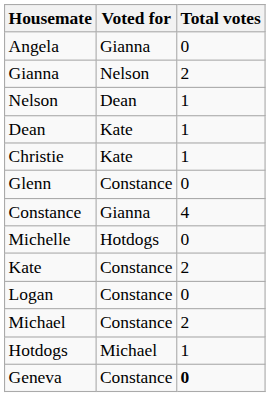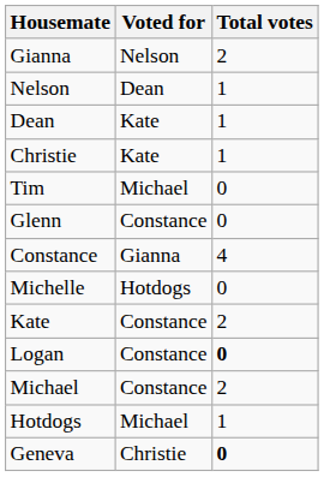 <table class="wikitable">
 <tr>
 <th>Housemate</th>
 <th>Voted for</th>
 <th>Total votes</th>
-</tr>
-<tr>
-<td>Angela</td>
-<td>Gianna</td>
-<td>0</td>
 </tr>
 <tr>
 <td>Gianna</td>
 <td>Nelson</td>
 <td>2</td>
 </tr>
 <tr>
 <td>Nelson</td>
 <td>Dean</td>
 <td>1</td>
 </tr>
 <tr>
 <td>Dean</td>
 <td>Kate</td>
 <td>1</td>
 </tr>
 <tr>
 <td>Christie</td>
 <td>Kate</td>
 <td>1</td>
+</tr>
+<tr>
+<td>Tim</td>
+<td>Michael</td>
+<td>0</td>
 </tr>
 <tr>
 <td>Glenn</td>
 <td>Constance</td>
 <td>0</td>
 </tr>
 <tr>
 <td>Constance</td>
 <td>Gianna</td>
 <td>4</td>
 </tr>
 <tr>
 <td>Michelle</td>
 <td>Hotdogs</td>
 <td>0</td>
 </tr>
 <tr>
 <td>Kate</td>
 <td>Constance</td>
 <td>2</td>
 </tr>
 <tr>
 <td>Logan</td>
 <td>Constance</td>
-<td>0</td>
+<td><strong>0</strong></td>
 </tr>
 <tr>
 <td>Michael</td>
 <td>Constance</td>
 <td>2</td>
 </tr>
 <tr>
 <td>Hotdogs</td>
 <td>Michael</td>
 <td>1</td>
 </tr>
 <tr>
 <td>Geneva</td>
-<td>Constance</td>
+<td>Christie</td>
 <td><strong>0</strong></td>
 </tr>
 </table>
